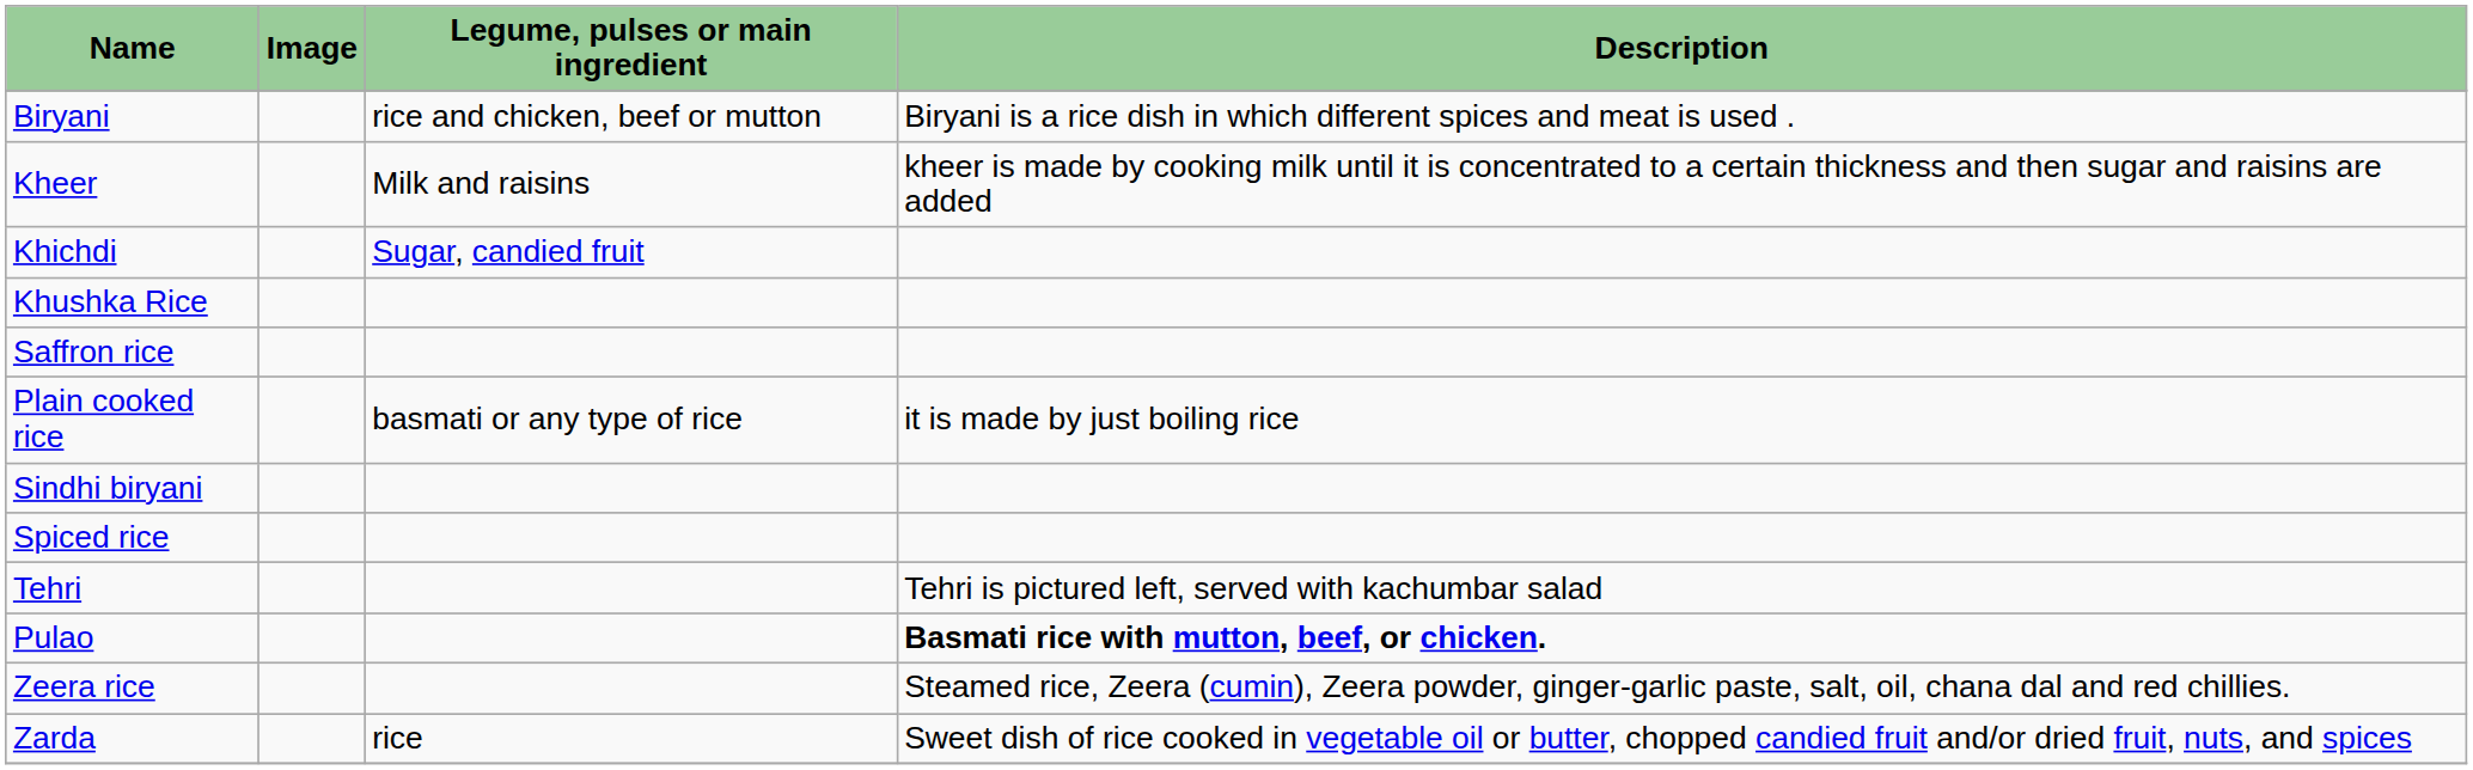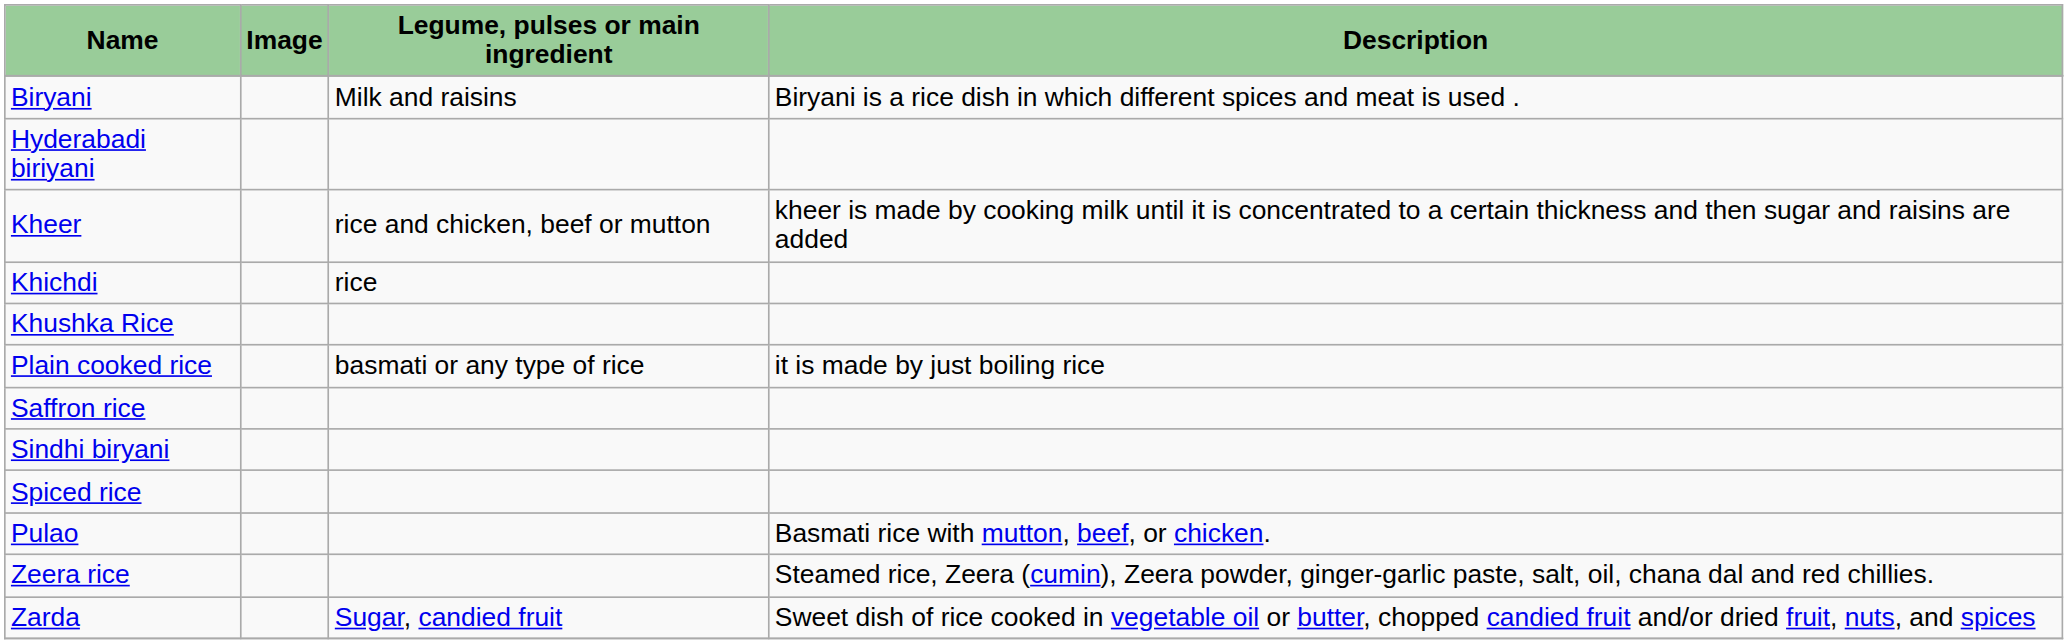 <table class="sortable wikitable">
 <tr>
 <th style="background: #99CC99;">Name</th>
 <th style="background: #99CC99;">Image</th>
 <th style="background: #99CC99;">Legume, pulses or main ingredient</th>
 <th style="background: #99CC99;">Description</th>
 </tr>
 <tr>
 </tr>
 <tr>
 <td><a href='#'>Biryani</a></td>
 <td></td>
-<td>rice and chicken, beef or mutton</td>
+<td>Milk and raisins</td>
 <td>Biryani is a rice dish in which different spices and meat is used .</td>
+</tr>
+<tr>
+<td><a href='#'>Hyderabadi biriyani</a></td>
+<td></td>
+<td></td>
+<td></td>
 </tr>
 <tr>
 <td><a href='#'>Kheer</a></td>
 <td></td>
-<td>Milk and raisins</td>
+<td>rice and chicken, beef or mutton</td>
 <td>kheer is made by cooking milk until it is concentrated to a certain thickness and then sugar and raisins are added</td>
 </tr>
 <tr>
 <td><a href='#'>Khichdi</a></td>
 <td></td>
-<td><a href='#'>Sugar</a>, <a href='#'>candied fruit</a></td>
+<td>rice</td>
 <td></td>
 </tr>
 <tr>
 <td><a href='#'>Khushka Rice</a></td>
 <td></td>
 <td></td>
 <td></td>
 </tr>
 <tr>
+<td><a href='#'>Plain cooked rice</a></td>
+<td></td>
+<td>basmati or any type of rice</td>
+<td>it is made by just boiling rice</td>
+</tr>
+<tr>
 <td><a href='#'>Saffron rice</a></td>
 <td></td>
 <td></td>
 <td></td>
-</tr>
-<tr>
-<td><a href='#'>Plain cooked rice</a></td>
-<td></td>
-<td>basmati or any type of rice</td>
-<td>it is made by just boiling rice</td>
 </tr>
 <tr>
 <td><a href='#'>Sindhi biryani</a></td>
 <td></td>
 <td></td>
 <td></td>
 </tr>
 <tr>
 <td><a href='#'>Spiced rice</a></td>
 <td></td>
 <td></td>
 <td></td>
 </tr>
 <tr>
-<td><a href='#'>Tehri</a></td>
-<td></td>
-<td></td>
-<td>Tehri is pictured left, served with kachumbar salad</td>
-</tr>
-<tr>
 <td><a href='#'>Pulao</a></td>
 <td></td>
 <td></td>
-<td><strong>Basmati rice with <a href='#'>mutton</a>, <a href='#'>beef</a>, or <a href='#'>chicken</a>.</strong></td>
+<td>Basmati rice with <a href='#'>mutton</a>, <a href='#'>beef</a>, or <a href='#'>chicken</a>.</td>
 </tr>
 <tr>
 <td><a href='#'>Zeera rice</a></td>
 <td></td>
 <td></td>
 <td>Steamed rice, Zeera (<a href='#'>cumin</a>), Zeera powder, ginger-garlic paste, salt, oil, chana dal and red chillies.</td>
 </tr>
 <tr>
 <td><a href='#'>Zarda</a></td>
 <td></td>
-<td>rice</td>
+<td><a href='#'>Sugar</a>, <a href='#'>candied fruit</a></td>
 <td>Sweet dish of rice cooked in <a href='#'>vegetable oil</a> or <a href='#'>butter</a>, chopped <a href='#'>candied fruit</a> and/or dried <a href='#'>fruit</a>, <a href='#'>nuts</a>, and <a href='#'>spices</a></td>
 </tr>
 <tr>
 </tr>
 </table>
